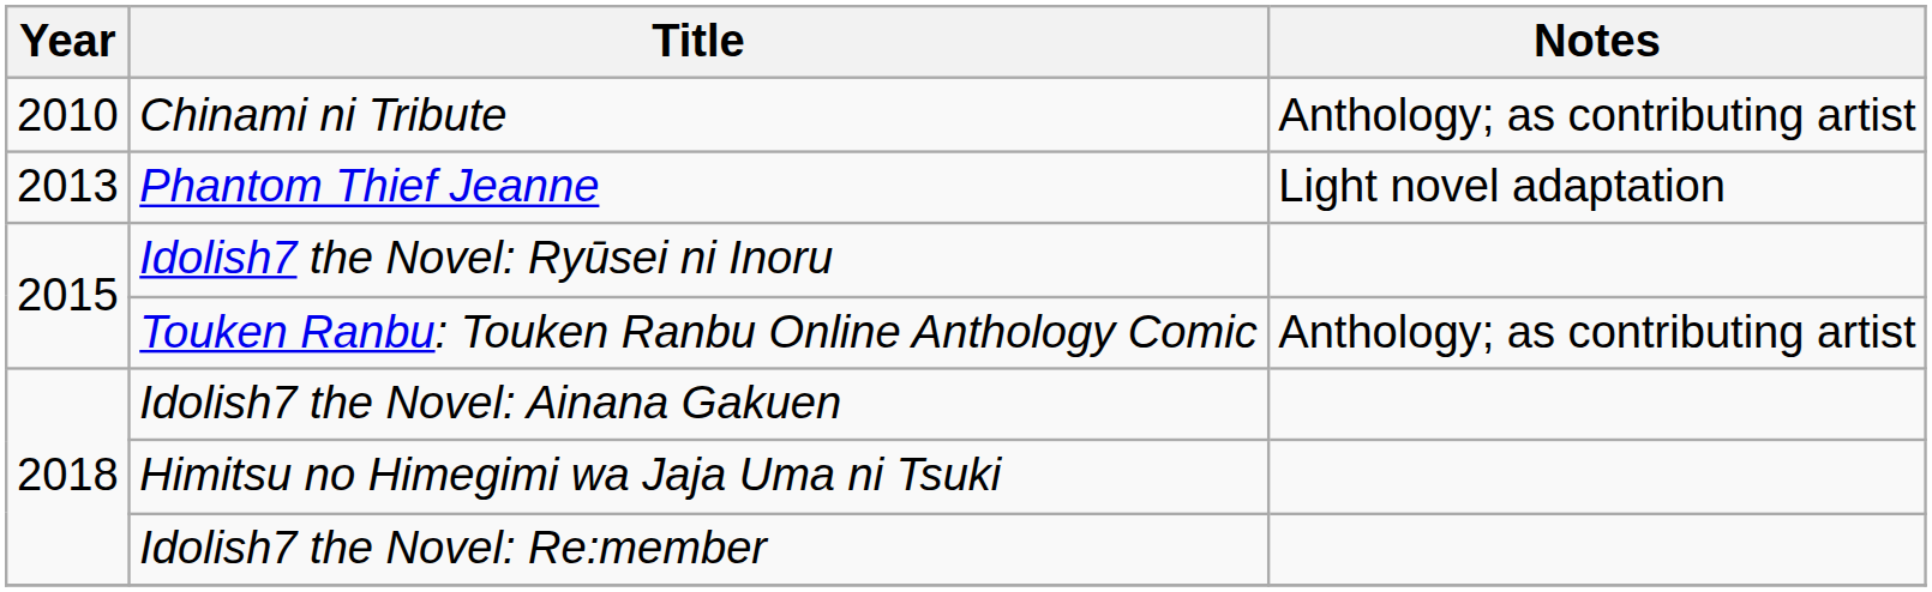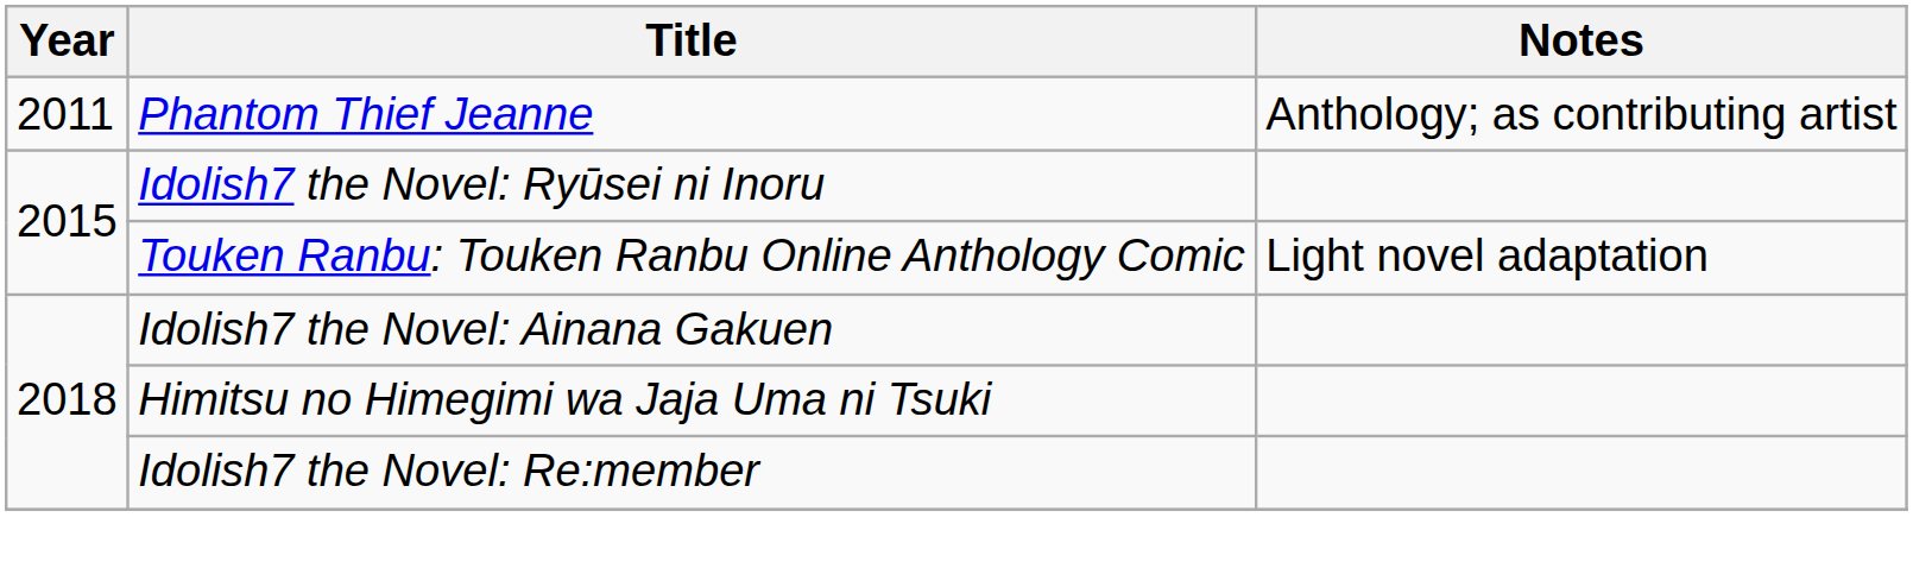 <table class="wikitable sortable">
 <tr>
 <th>Year</th>
 <th>Title</th>
 <th class="unsortable">Notes</th>
 </tr>
 <tr>
-<td>2010</td>
-<td><em>Chinami ni Tribute</em></td>
+<td>2011</td>
+<td><em><a href='#'>Phantom Thief Jeanne</a></em></td>
 <td>Anthology; as contributing artist</td>
-</tr>
-<tr>
-<td>2013</td>
-<td><em><a href='#'>Phantom Thief Jeanne</a></em></td>
-<td>Light novel adaptation</td>
 </tr>
 <tr>
 <td rowspan="2">2015</td>
 <td><em><a href='#'>Idolish7</a> the Novel: Ryūsei ni Inoru</em></td>
 <td></td>
 </tr>
 <tr>
 <td><em><a href='#'>Touken Ranbu</a>: Touken Ranbu Online Anthology Comic</em></td>
-<td>Anthology; as contributing artist</td>
+<td>Light novel adaptation</td>
 </tr>
 <tr>
 <td rowspan="3">2018</td>
 <td><em>Idolish7 the Novel: Ainana Gakuen</em></td>
 <td></td>
 </tr>
 <tr>
 <td><em>Himitsu no Himegimi wa Jaja Uma ni Tsuki</em></td>
 <td></td>
 </tr>
 <tr>
 <td><em>Idolish7 the Novel: Re:member</em></td>
 <td></td>
 </tr>
 <tr>
 </tr>
 </table>
